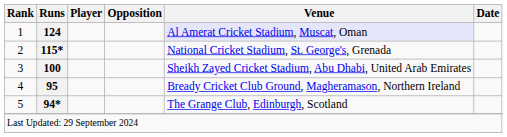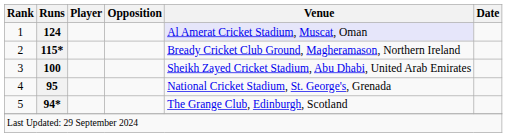 <table class="wikitable sortable">
 <tr>
 <th scope=col>Rank</th>
 <th scope=col>Runs</th>
 <th scope=col>Player</th>
 <th scope=col>Opposition</th>
 <th scope=col>Venue</th>
 <th scope=col>Date</th>
 </tr>
 <tr>
 <td align=center>1</td>
 <th scope=row style=text-align:center;>124</th>
 <td></td>
 <td></td>
 <td style="background: lavender;"><a href='#'>Al Amerat Cricket Stadium</a>, <a href='#'>Muscat</a>, Oman</td>
 <td></td>
 </tr>
 <tr>
 <td align=center>2</td>
 <th scope=row style=text-align:center;>115*</th>
 <td></td>
 <td></td>
-<td><a href='#'>National Cricket Stadium</a>, <a href='#'>St. George's</a>, Grenada</td>
+<td><a href='#'>Bready Cricket Club Ground</a>, <a href='#'>Magheramason</a>, Northern Ireland</td>
 <td></td>
 </tr>
 <tr>
 <td align=center>3</td>
 <th scope=row style=text-align:center;>100</th>
 <td></td>
 <td></td>
 <td><a href='#'>Sheikh Zayed Cricket Stadium</a>, <a href='#'>Abu Dhabi</a>, United Arab Emirates</td>
 <td></td>
 </tr>
 <tr>
 <td align=center>4</td>
 <th scope=row style=text-align:center;>95</th>
 <td></td>
 <td></td>
-<td><a href='#'>Bready Cricket Club Ground</a>, <a href='#'>Magheramason</a>, Northern Ireland</td>
+<td><a href='#'>National Cricket Stadium</a>, <a href='#'>St. George's</a>, Grenada</td>
 <td></td>
 </tr>
 <tr>
 <td align=center>5</td>
 <th scope=row style=text-align:center;>94*</th>
 <td></td>
 <td></td>
 <td><a href='#'>The Grange Club</a>, <a href='#'>Edinburgh</a>, Scotland</td>
 <td></td>
 </tr>
 <tr>
 </tr>
 <tr class=sortbottom>
 <td colspan=6><small>Last Updated: 29 September 2024</small></td>
 </tr>
 </table>
